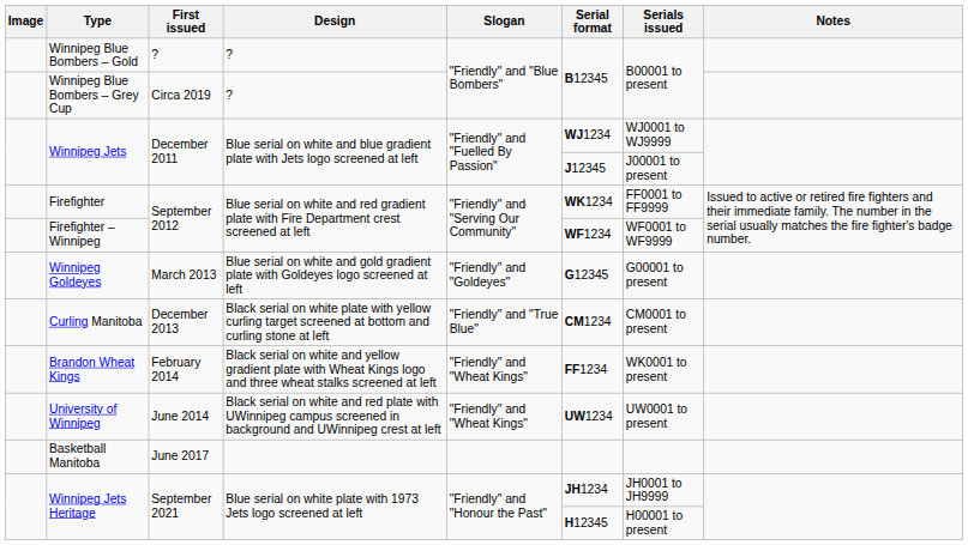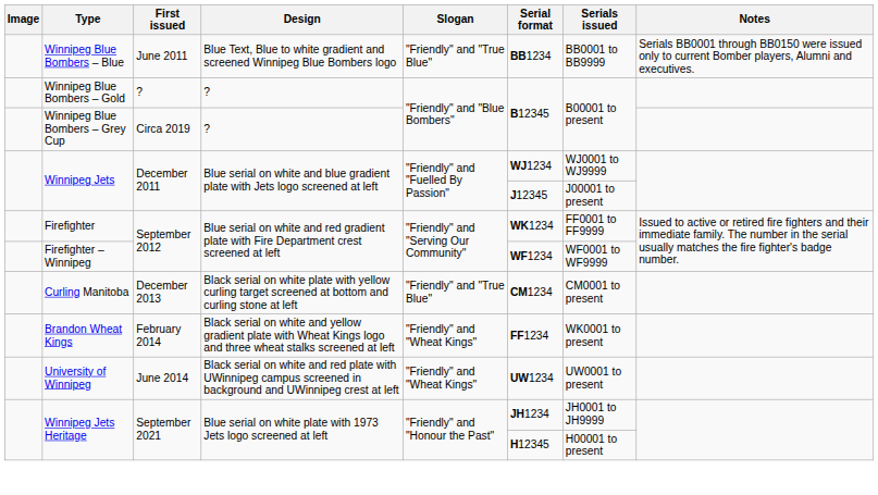 <table class="wikitable">
 <tr>
 <th>Image</th>
 <th>Type</th>
 <th>First issued</th>
 <th>Design</th>
 <th>Slogan</th>
 <th>Serial format</th>
 <th>Serials issued</th>
 <th>Notes</th>
+</tr>
+<tr>
+<td></td>
+<td><a href='#'>Winnipeg Blue Bombers</a> – Blue</td>
+<td>June 2011</td>
+<td>Blue Text, Blue to white gradient and screened Winnipeg Blue Bombers logo</td>
+<td>"Friendly" and "True Blue"</td>
+<td><strong>BB</strong>1234</td>
+<td>BB0001 to BB9999</td>
+<td>Serials BB0001 through BB0150 were issued only to current Bomber players, Alumni and executives.</td>
 </tr>
 <tr>
 <td></td>
 <td>Winnipeg Blue Bombers – Gold</td>
 <td>?</td>
 <td>?</td>
 <td rowspan="2">"Friendly" and "Blue Bombers"</td>
 <td rowspan="2"><strong>B</strong>12345</td>
 <td rowspan="2">B00001 to present</td>
 <td></td>
 </tr>
 <tr>
 <td></td>
 <td>Winnipeg Blue Bombers – Grey Cup</td>
 <td>Circa 2019</td>
 <td>?</td>
 <td></td>
 </tr>
 <tr>
 <td rowspan="2"></td>
 <td rowspan="2"><a href='#'>Winnipeg Jets</a></td>
 <td rowspan="2">December 2011</td>
 <td rowspan="2">Blue serial on white and blue gradient plate with Jets logo screened at left</td>
 <td rowspan="2">"Friendly" and "Fuelled By Passion"</td>
 <td><strong>WJ</strong>1234</td>
 <td>WJ0001 to WJ9999</td>
 <td rowspan="2"></td>
 </tr>
 <tr>
 <td><strong>J</strong>12345</td>
 <td>J00001 to present</td>
 </tr>
 <tr>
 <td></td>
 <td>Firefighter</td>
 <td rowspan="2">September 2012</td>
 <td rowspan="2">Blue serial on white and red gradient plate with Fire Department crest screened at left</td>
 <td rowspan="2">"Friendly" and "Serving Our Community"</td>
 <td><strong>WK</strong>1234</td>
 <td>FF0001 to FF9999</td>
 <td rowspan="2">Issued to active or retired fire fighters and their immediate family. The number in the serial usually matches the fire fighter's badge number.</td>
 </tr>
 <tr>
 <td></td>
 <td>Firefighter – Winnipeg</td>
 <td><strong>WF</strong>1234</td>
 <td>WF0001 to WF9999</td>
 </tr>
 <tr>
 <td></td>
-<td><a href='#'>Winnipeg Goldeyes</a></td>
-<td>March 2013</td>
-<td>Blue serial on white and gold gradient plate with Goldeyes logo screened at left</td>
-<td>"Friendly" and "Goldeyes"</td>
-<td><strong>G</strong>12345</td>
-<td>G00001 to present</td>
-<td></td>
-</tr>
-<tr>
-<td></td>
 <td><a href='#'>Curling</a> Manitoba</td>
 <td>December 2013</td>
 <td>Black serial on white plate with yellow curling target screened at bottom and curling stone at left</td>
 <td>"Friendly" and "True Blue"</td>
 <td><strong>CM</strong>1234</td>
 <td>CM0001 to present</td>
 <td></td>
 </tr>
 <tr>
 <td></td>
 <td><a href='#'>Brandon Wheat Kings</a></td>
 <td>February 2014</td>
 <td>Black serial on white and yellow gradient plate with Wheat Kings logo and three wheat stalks screened at left</td>
 <td>"Friendly" and "Wheat Kings"</td>
 <td><strong>FF</strong>1234</td>
 <td>WK0001 to present</td>
 <td></td>
 </tr>
 <tr>
 <td></td>
 <td><a href='#'>University of Winnipeg</a></td>
 <td>June 2014</td>
 <td>Black serial on white and red plate with UWinnipeg campus screened in background and UWinnipeg crest at left</td>
 <td>"Friendly" and "Wheat Kings"</td>
 <td><strong>UW</strong>1234</td>
 <td>UW0001 to present</td>
 <td></td>
 </tr>
 <tr>
-<td></td>
-<td>Basketball Manitoba</td>
-<td>June 2017</td>
-<td></td>
-<td></td>
-<td></td>
-<td></td>
-<td></td>
-</tr>
-<tr>
 <td rowspan="2"></td>
 <td rowspan="2"><a href='#'>Winnipeg Jets Heritage</a></td>
 <td rowspan="2">September 2021</td>
 <td rowspan="2">Blue serial on white plate with 1973 Jets logo screened at left</td>
 <td rowspan="2">"Friendly" and "Honour the Past"</td>
 <td><strong>JH</strong>1234</td>
 <td>JH0001 to JH9999</td>
 <td rowspan="2"></td>
 </tr>
 <tr>
 <td><strong>H</strong>12345</td>
 <td>H00001 to present</td>
 </tr>
 </table>
